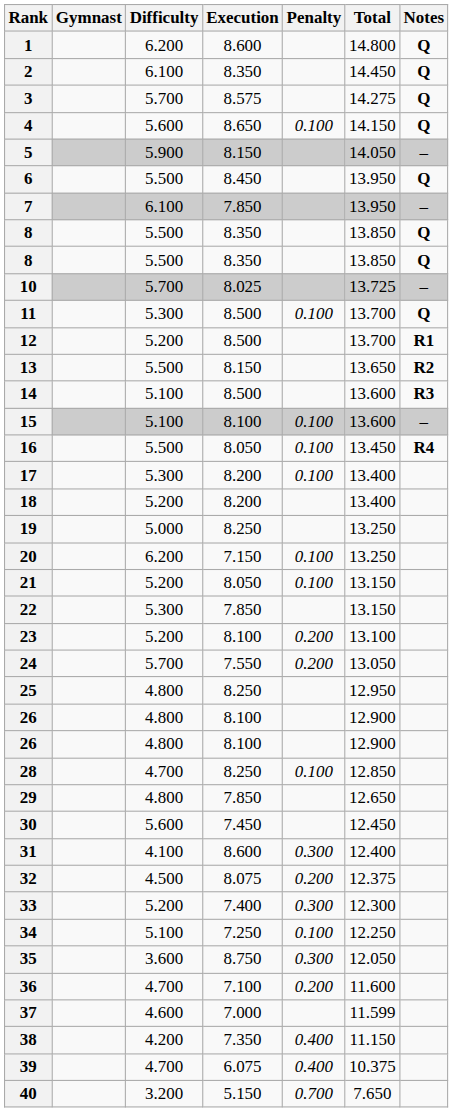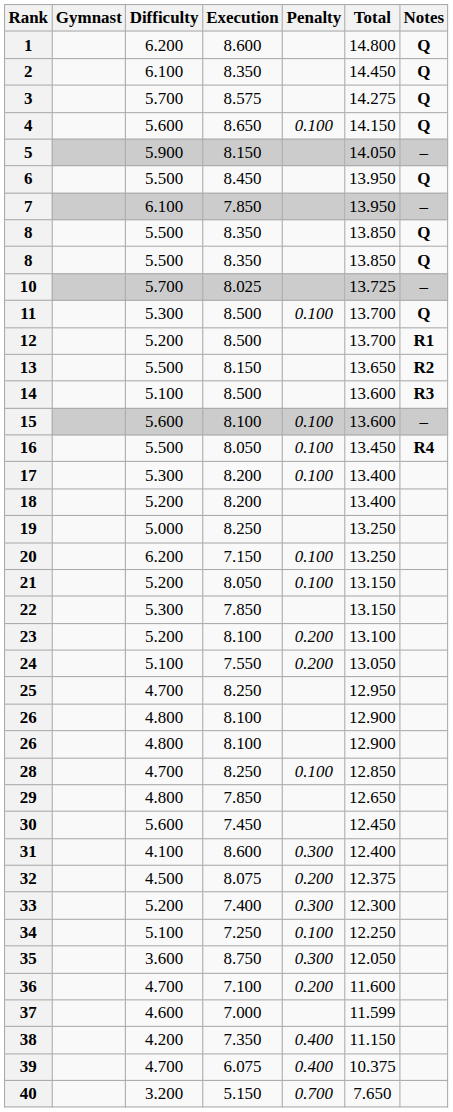 <table class="wikitable sortable" style="text-align:center">
 <tr>
 <th>Rank</th>
 <th>Gymnast</th>
 <th>Difficulty</th>
 <th>Execution</th>
 <th>Penalty</th>
 <th>Total</th>
 <th>Notes</th>
 </tr>
 <tr>
 <th scope=row>1</th>
 <td align=left></td>
 <td>6.200</td>
 <td>8.600</td>
 <td></td>
 <td>14.800</td>
 <td><strong>Q</strong></td>
 </tr>
 <tr>
 <th scope=row>2</th>
 <td align=left></td>
 <td>6.100</td>
 <td>8.350</td>
 <td></td>
 <td>14.450</td>
 <td><strong>Q</strong></td>
 </tr>
 <tr>
 <th scope=row>3</th>
 <td align=left></td>
 <td>5.700</td>
 <td>8.575</td>
 <td></td>
 <td>14.275</td>
 <td><strong>Q</strong></td>
 </tr>
 <tr>
 <th scope=row>4</th>
 <td align=left></td>
 <td>5.600</td>
 <td>8.650</td>
 <td><em>0.100</em></td>
 <td>14.150</td>
 <td><strong>Q</strong></td>
 </tr>
 <tr bgcolor="cccccc">
 <th scope=row>5</th>
 <td align=left></td>
 <td>5.900</td>
 <td>8.150</td>
 <td></td>
 <td>14.050</td>
 <td>–</td>
 </tr>
 <tr>
 <th scope=row>6</th>
 <td align=left></td>
 <td>5.500</td>
 <td>8.450</td>
 <td></td>
 <td>13.950</td>
 <td><strong>Q</strong></td>
 </tr>
 <tr bgcolor="cccccc">
 <th scope=row>7</th>
 <td align=left></td>
 <td>6.100</td>
 <td>7.850</td>
 <td></td>
 <td>13.950</td>
 <td>–</td>
 </tr>
 <tr>
 <th scope=row>8</th>
 <td align=left></td>
 <td>5.500</td>
 <td>8.350</td>
 <td></td>
 <td>13.850</td>
 <td><strong>Q</strong></td>
 </tr>
 <tr>
 <th scope=row>8</th>
 <td align=left></td>
 <td>5.500</td>
 <td>8.350</td>
 <td></td>
 <td>13.850</td>
 <td><strong>Q</strong></td>
 </tr>
 <tr bgcolor="cccccc">
 <th scope=row>10</th>
 <td align=left></td>
 <td>5.700</td>
 <td>8.025</td>
 <td></td>
 <td>13.725</td>
 <td>–</td>
 </tr>
 <tr>
 <th scope=row>11</th>
 <td align=left></td>
 <td>5.300</td>
 <td>8.500</td>
 <td><em>0.100</em></td>
 <td>13.700</td>
 <td><strong>Q</strong></td>
 </tr>
 <tr>
 <th scope=row>12</th>
 <td align=left></td>
 <td>5.200</td>
 <td>8.500</td>
 <td></td>
 <td>13.700</td>
 <td><strong>R1</strong></td>
 </tr>
 <tr>
 <th scope=row>13</th>
 <td align=left></td>
 <td>5.500</td>
 <td>8.150</td>
 <td></td>
 <td>13.650</td>
 <td><strong>R2</strong></td>
 </tr>
 <tr>
 <th scope=row>14</th>
 <td align=left></td>
 <td>5.100</td>
 <td>8.500</td>
 <td></td>
 <td>13.600</td>
 <td><strong>R3</strong></td>
 </tr>
 <tr bgcolor="cccccc">
 <th scope=row>15</th>
 <td align=left></td>
-<td>5.100</td>
+<td>5.600</td>
 <td>8.100</td>
 <td><em>0.100</em></td>
 <td>13.600</td>
 <td>–</td>
 </tr>
 <tr>
 <th scope=row>16</th>
 <td align=left></td>
 <td>5.500</td>
 <td>8.050</td>
 <td><em>0.100</em></td>
 <td>13.450</td>
 <td><strong>R4</strong></td>
 </tr>
 <tr>
 <th scope=row>17</th>
 <td align=left></td>
 <td>5.300</td>
 <td>8.200</td>
 <td><em>0.100</em></td>
 <td>13.400</td>
 <td></td>
 </tr>
 <tr>
 <th scope=row>18</th>
 <td align=left></td>
 <td>5.200</td>
 <td>8.200</td>
 <td></td>
 <td>13.400</td>
 <td></td>
 </tr>
 <tr>
 <th scope=row>19</th>
 <td align=left></td>
 <td>5.000</td>
 <td>8.250</td>
 <td></td>
 <td>13.250</td>
 <td></td>
 </tr>
 <tr>
 <th scope=row>20</th>
 <td align=left></td>
 <td>6.200</td>
 <td>7.150</td>
 <td><em>0.100</em></td>
 <td>13.250</td>
 <td></td>
 </tr>
 <tr>
 <th scope=row>21</th>
 <td align=left></td>
 <td>5.200</td>
 <td>8.050</td>
 <td><em>0.100</em></td>
 <td>13.150</td>
 <td></td>
 </tr>
 <tr>
 <th scope=row>22</th>
 <td align=left></td>
 <td>5.300</td>
 <td>7.850</td>
 <td></td>
 <td>13.150</td>
 <td></td>
 </tr>
 <tr>
 <th scope=row>23</th>
 <td align=left></td>
 <td>5.200</td>
 <td>8.100</td>
 <td><em>0.200</em></td>
 <td>13.100</td>
 <td></td>
 </tr>
 <tr>
 <th scope=row>24</th>
 <td align=left></td>
-<td>5.700</td>
+<td>5.100</td>
 <td>7.550</td>
 <td><em>0.200</em></td>
 <td>13.050</td>
 <td></td>
 </tr>
 <tr>
 <th scope=row>25</th>
 <td align=left></td>
-<td>4.800</td>
+<td>4.700</td>
 <td>8.250</td>
 <td></td>
 <td>12.950</td>
 <td></td>
 </tr>
 <tr>
 <th scope=row>26</th>
 <td align=left></td>
 <td>4.800</td>
 <td>8.100</td>
 <td></td>
 <td>12.900</td>
 <td></td>
 </tr>
 <tr>
 <th scope=row>26</th>
 <td align=left></td>
 <td>4.800</td>
 <td>8.100</td>
 <td></td>
 <td>12.900</td>
 <td></td>
 </tr>
 <tr>
 <th scope=row>28</th>
 <td align=left></td>
 <td>4.700</td>
 <td>8.250</td>
 <td><em>0.100</em></td>
 <td>12.850</td>
 <td></td>
 </tr>
 <tr>
 <th scope=row>29</th>
 <td align=left></td>
 <td>4.800</td>
 <td>7.850</td>
 <td></td>
 <td>12.650</td>
 <td></td>
 </tr>
 <tr>
 <th scope=row>30</th>
 <td align=left></td>
 <td>5.600</td>
 <td>7.450</td>
 <td></td>
 <td>12.450</td>
 <td></td>
 </tr>
 <tr>
 <th scope=row>31</th>
 <td align=left></td>
 <td>4.100</td>
 <td>8.600</td>
 <td><em>0.300</em></td>
 <td>12.400</td>
 <td></td>
 </tr>
 <tr>
 <th scope=row>32</th>
 <td align=left></td>
 <td>4.500</td>
 <td>8.075</td>
 <td><em>0.200</em></td>
 <td>12.375</td>
 <td></td>
 </tr>
 <tr>
 <th scope=row>33</th>
 <td align=left></td>
 <td>5.200</td>
 <td>7.400</td>
 <td><em>0.300</em></td>
 <td>12.300</td>
 <td></td>
 </tr>
 <tr>
 <th scope=row>34</th>
 <td align=left></td>
 <td>5.100</td>
 <td>7.250</td>
 <td><em>0.100</em></td>
 <td>12.250</td>
 <td></td>
 </tr>
 <tr>
 <th scope=row>35</th>
 <td align=left></td>
 <td>3.600</td>
 <td>8.750</td>
 <td><em>0.300</em></td>
 <td>12.050</td>
 <td></td>
 </tr>
 <tr>
 <th scope=row>36</th>
 <td align=left></td>
 <td>4.700</td>
 <td>7.100</td>
 <td><em>0.200</em></td>
 <td>11.600</td>
 <td></td>
 </tr>
 <tr>
 <th scope=row>37</th>
 <td align=left></td>
 <td>4.600</td>
 <td>7.000</td>
 <td></td>
 <td>11.599</td>
 <td></td>
 </tr>
 <tr>
 <th scope=row>38</th>
 <td align=left></td>
 <td>4.200</td>
 <td>7.350</td>
 <td><em>0.400</em></td>
 <td>11.150</td>
 <td></td>
 </tr>
 <tr>
 <th scope=row>39</th>
 <td align=left></td>
 <td>4.700</td>
 <td>6.075</td>
 <td><em>0.400</em></td>
 <td>10.375</td>
 <td></td>
 </tr>
 <tr>
 <th scope=row>40</th>
 <td align=left></td>
 <td>3.200</td>
 <td>5.150</td>
 <td><em>0.700</em></td>
 <td>7.650</td>
 <td></td>
 </tr>
 </table>
